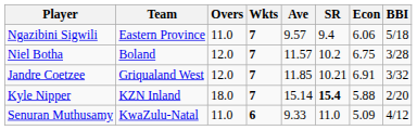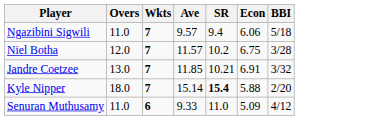 <table class="wikitable sortable">
 <tr>
 <th>Player</th>
-<th>Team</th>
 <th>Overs</th>
 <th>Wkts</th>
 <th>Ave</th>
 <th>SR</th>
 <th>Econ</th>
 <th>BBI</th>
 </tr>
 <tr>
 <td><a href='#'>Ngazibini Sigwili</a></td>
-<td> <a href='#'>Eastern Province</a></td>
 <td>11.0</td>
 <td><strong>7</strong></td>
 <td>9.57</td>
 <td>9.4</td>
 <td>6.06</td>
 <td>5/18</td>
 </tr>
 <tr>
 <td><a href='#'>Niel Botha</a></td>
-<td> <a href='#'>Boland</a></td>
 <td>12.0</td>
 <td><strong>7</strong></td>
 <td>11.57</td>
 <td>10.2</td>
 <td>6.75</td>
 <td>3/28</td>
 </tr>
 <tr>
 <td><a href='#'>Jandre Coetzee</a></td>
-<td> <a href='#'>Griqualand West</a></td>
-<td>12.0</td>
+<td>13.0</td>
 <td><strong>7</strong></td>
 <td>11.85</td>
 <td>10.21</td>
 <td>6.91</td>
 <td>3/32</td>
 </tr>
 <tr>
 <td><a href='#'>Kyle Nipper</a></td>
-<td> <a href='#'>KZN Inland</a></td>
 <td>18.0</td>
 <td><strong>7</strong></td>
 <td>15.14</td>
 <td><strong>15.4</strong></td>
 <td>5.88</td>
 <td>2/20</td>
 </tr>
 <tr>
 <td><a href='#'>Senuran Muthusamy</a></td>
-<td> <a href='#'>KwaZulu-Natal</a></td>
 <td>11.0</td>
 <td><strong>6</strong></td>
 <td>9.33</td>
 <td>11.0</td>
 <td>5.09</td>
 <td>4/12</td>
 </tr>
 </table>
